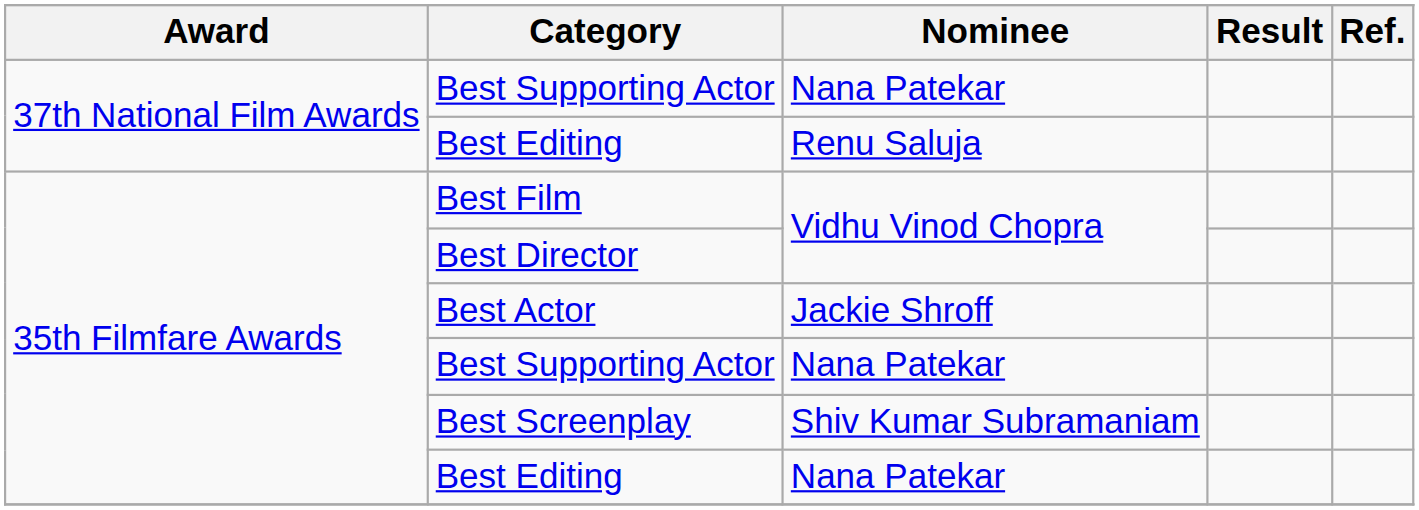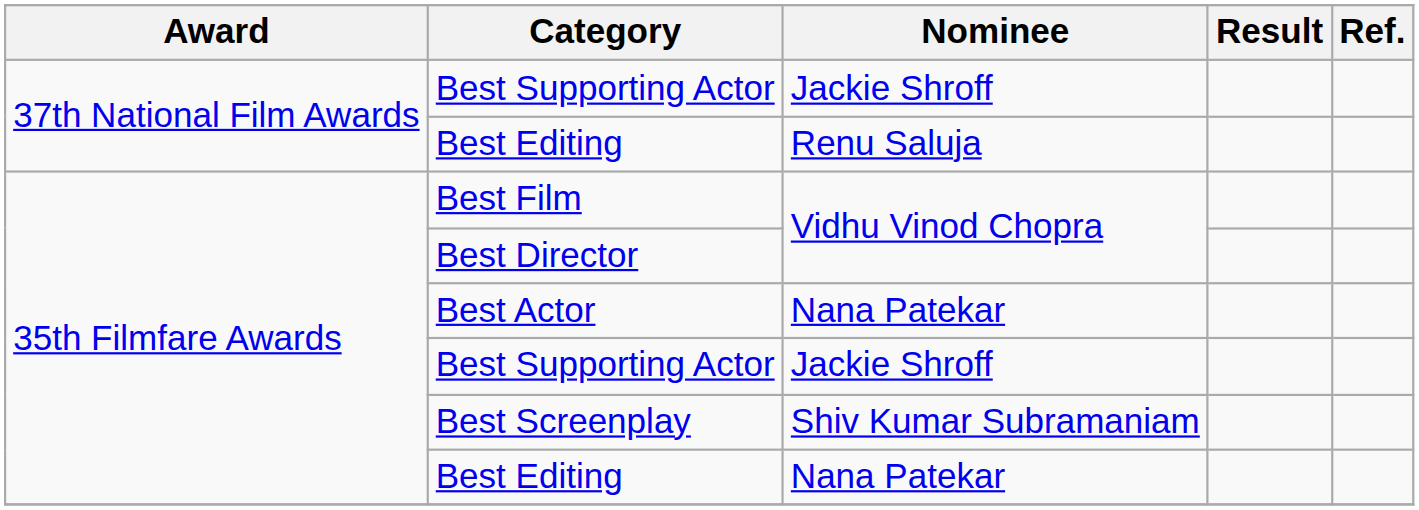 <table class="wikitable sortable">
 <tr style="background:#ccc; text-align:center;" bgcolor="#B0C4DE">
 </tr>
 <tr>
 <th>Award</th>
 <th>Category</th>
 <th>Nominee</th>
 <th>Result</th>
 <th>Ref.</th>
 </tr>
 <tr>
 <td rowspan="2"><a href='#'>37th National Film Awards</a></td>
 <td><a href='#'>Best Supporting Actor</a></td>
-<td><a href='#'>Nana Patekar</a></td>
+<td><a href='#'>Jackie Shroff</a></td>
 <td></td>
 <td></td>
 </tr>
 <tr>
 <td><a href='#'>Best Editing</a></td>
 <td><a href='#'>Renu Saluja</a></td>
 <td></td>
 <td></td>
 </tr>
 <tr>
 <td rowspan="6"><a href='#'>35th Filmfare Awards</a></td>
 <td><a href='#'>Best Film</a></td>
 <td rowspan="2"><a href='#'>Vidhu Vinod Chopra</a></td>
 <td></td>
 <td></td>
 </tr>
 <tr>
 <td><a href='#'>Best Director</a></td>
 <td></td>
 <td></td>
 </tr>
 <tr>
 <td><a href='#'>Best Actor</a></td>
-<td><a href='#'>Jackie Shroff</a></td>
+<td><a href='#'>Nana Patekar</a></td>
 <td></td>
 <td></td>
 </tr>
 <tr>
 <td><a href='#'>Best Supporting Actor</a></td>
-<td><a href='#'>Nana Patekar</a></td>
+<td><a href='#'>Jackie Shroff</a></td>
 <td></td>
 <td></td>
 </tr>
 <tr>
 <td><a href='#'>Best Screenplay</a></td>
 <td><a href='#'>Shiv Kumar Subramaniam</a></td>
 <td></td>
 <td></td>
 </tr>
 <tr>
 <td><a href='#'>Best Editing</a></td>
 <td><a href='#'>Nana Patekar</a></td>
 <td></td>
 <td></td>
 </tr>
 <tr>
 </tr>
 </table>
